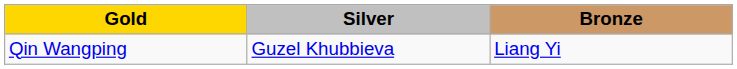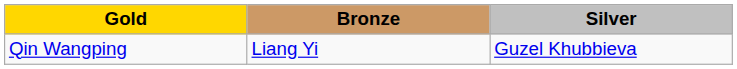 <table class="wikitable" style="text-align:left">
 <tr align="center">
 <td width=200 bgcolor=gold><strong>Gold</strong></td>
+<td width=200 bgcolor=CC9966><strong>Bronze</strong></td>
 <td width=200 bgcolor=silver><strong>Silver</strong></td>
-<td width=200 bgcolor=CC9966><strong>Bronze</strong></td>
 </tr>
 <tr>
 <td><a href='#'>Qin Wangping</a><br><em></em></td>
+<td><a href='#'>Liang Yi</a><br><em></em></td>
 <td><a href='#'>Guzel Khubbieva</a><br><em></em></td>
-<td><a href='#'>Liang Yi</a><br><em></em></td>
 </tr>
 </table>
